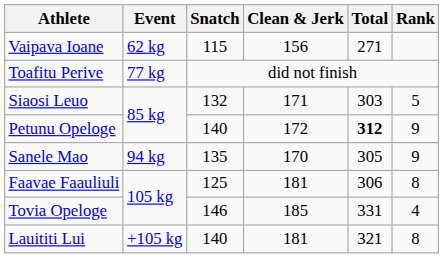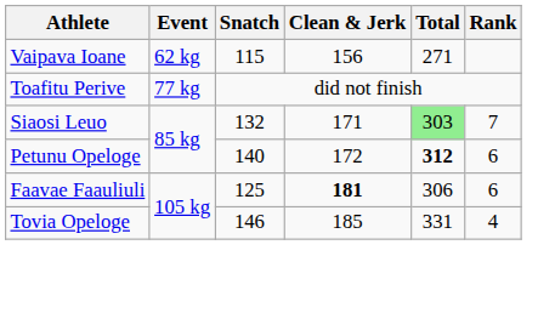 <table class="wikitable" style="font-size:90%;text-align:center">
 <tr>
 <th>Athlete</th>
 <th>Event</th>
 <th>Snatch</th>
 <th>Clean & Jerk</th>
 <th>Total</th>
 <th>Rank</th>
 </tr>
 <tr align=center>
 <td align=left><a href='#'>Vaipava Ioane</a></td>
 <td align=left><a href='#'>62 kg</a></td>
 <td>115</td>
 <td>156</td>
 <td>271</td>
 <td></td>
 </tr>
 <tr align=center>
 <td align=left><a href='#'>Toafitu Perive</a></td>
 <td align=left><a href='#'>77 kg</a></td>
 <td colspan=4>did not finish</td>
 </tr>
 <tr align=center>
 <td align=left><a href='#'>Siaosi Leuo</a></td>
 <td align=left rowspan=2><a href='#'>85 kg</a></td>
 <td>132</td>
 <td>171</td>
-<td>303</td>
-<td>5</td>
+<td style="background: lightgreen;">303</td>
+<td>7</td>
 </tr>
 <tr align=center>
 <td align=left><a href='#'>Petunu Opeloge</a></td>
 <td>140</td>
 <td>172</td>
 <td><strong>312</strong></td>
-<td>9</td>
-</tr>
-<tr align=center>
-<td align=left><a href='#'>Sanele Mao</a></td>
-<td align=left><a href='#'>94 kg</a></td>
-<td>135</td>
-<td>170</td>
-<td>305</td>
-<td>9</td>
+<td>6</td>
 </tr>
 <tr align=center>
 <td align=left><a href='#'>Faavae Faauliuli</a></td>
 <td align=left rowspan=2><a href='#'>105 kg</a></td>
 <td>125</td>
-<td>181</td>
+<td><strong>181</strong></td>
 <td>306</td>
-<td>8</td>
+<td>6</td>
 </tr>
 <tr align=center>
 <td align=left><a href='#'>Tovia Opeloge</a></td>
 <td>146</td>
 <td>185</td>
 <td>331</td>
 <td>4</td>
 </tr>
-<tr align=center>
-<td align=left><a href='#'>Lauititi Lui</a></td>
-<td align=left><a href='#'>+105 kg</a></td>
-<td>140</td>
-<td>181</td>
-<td>321</td>
-<td>8</td>
-</tr>
 </table>
